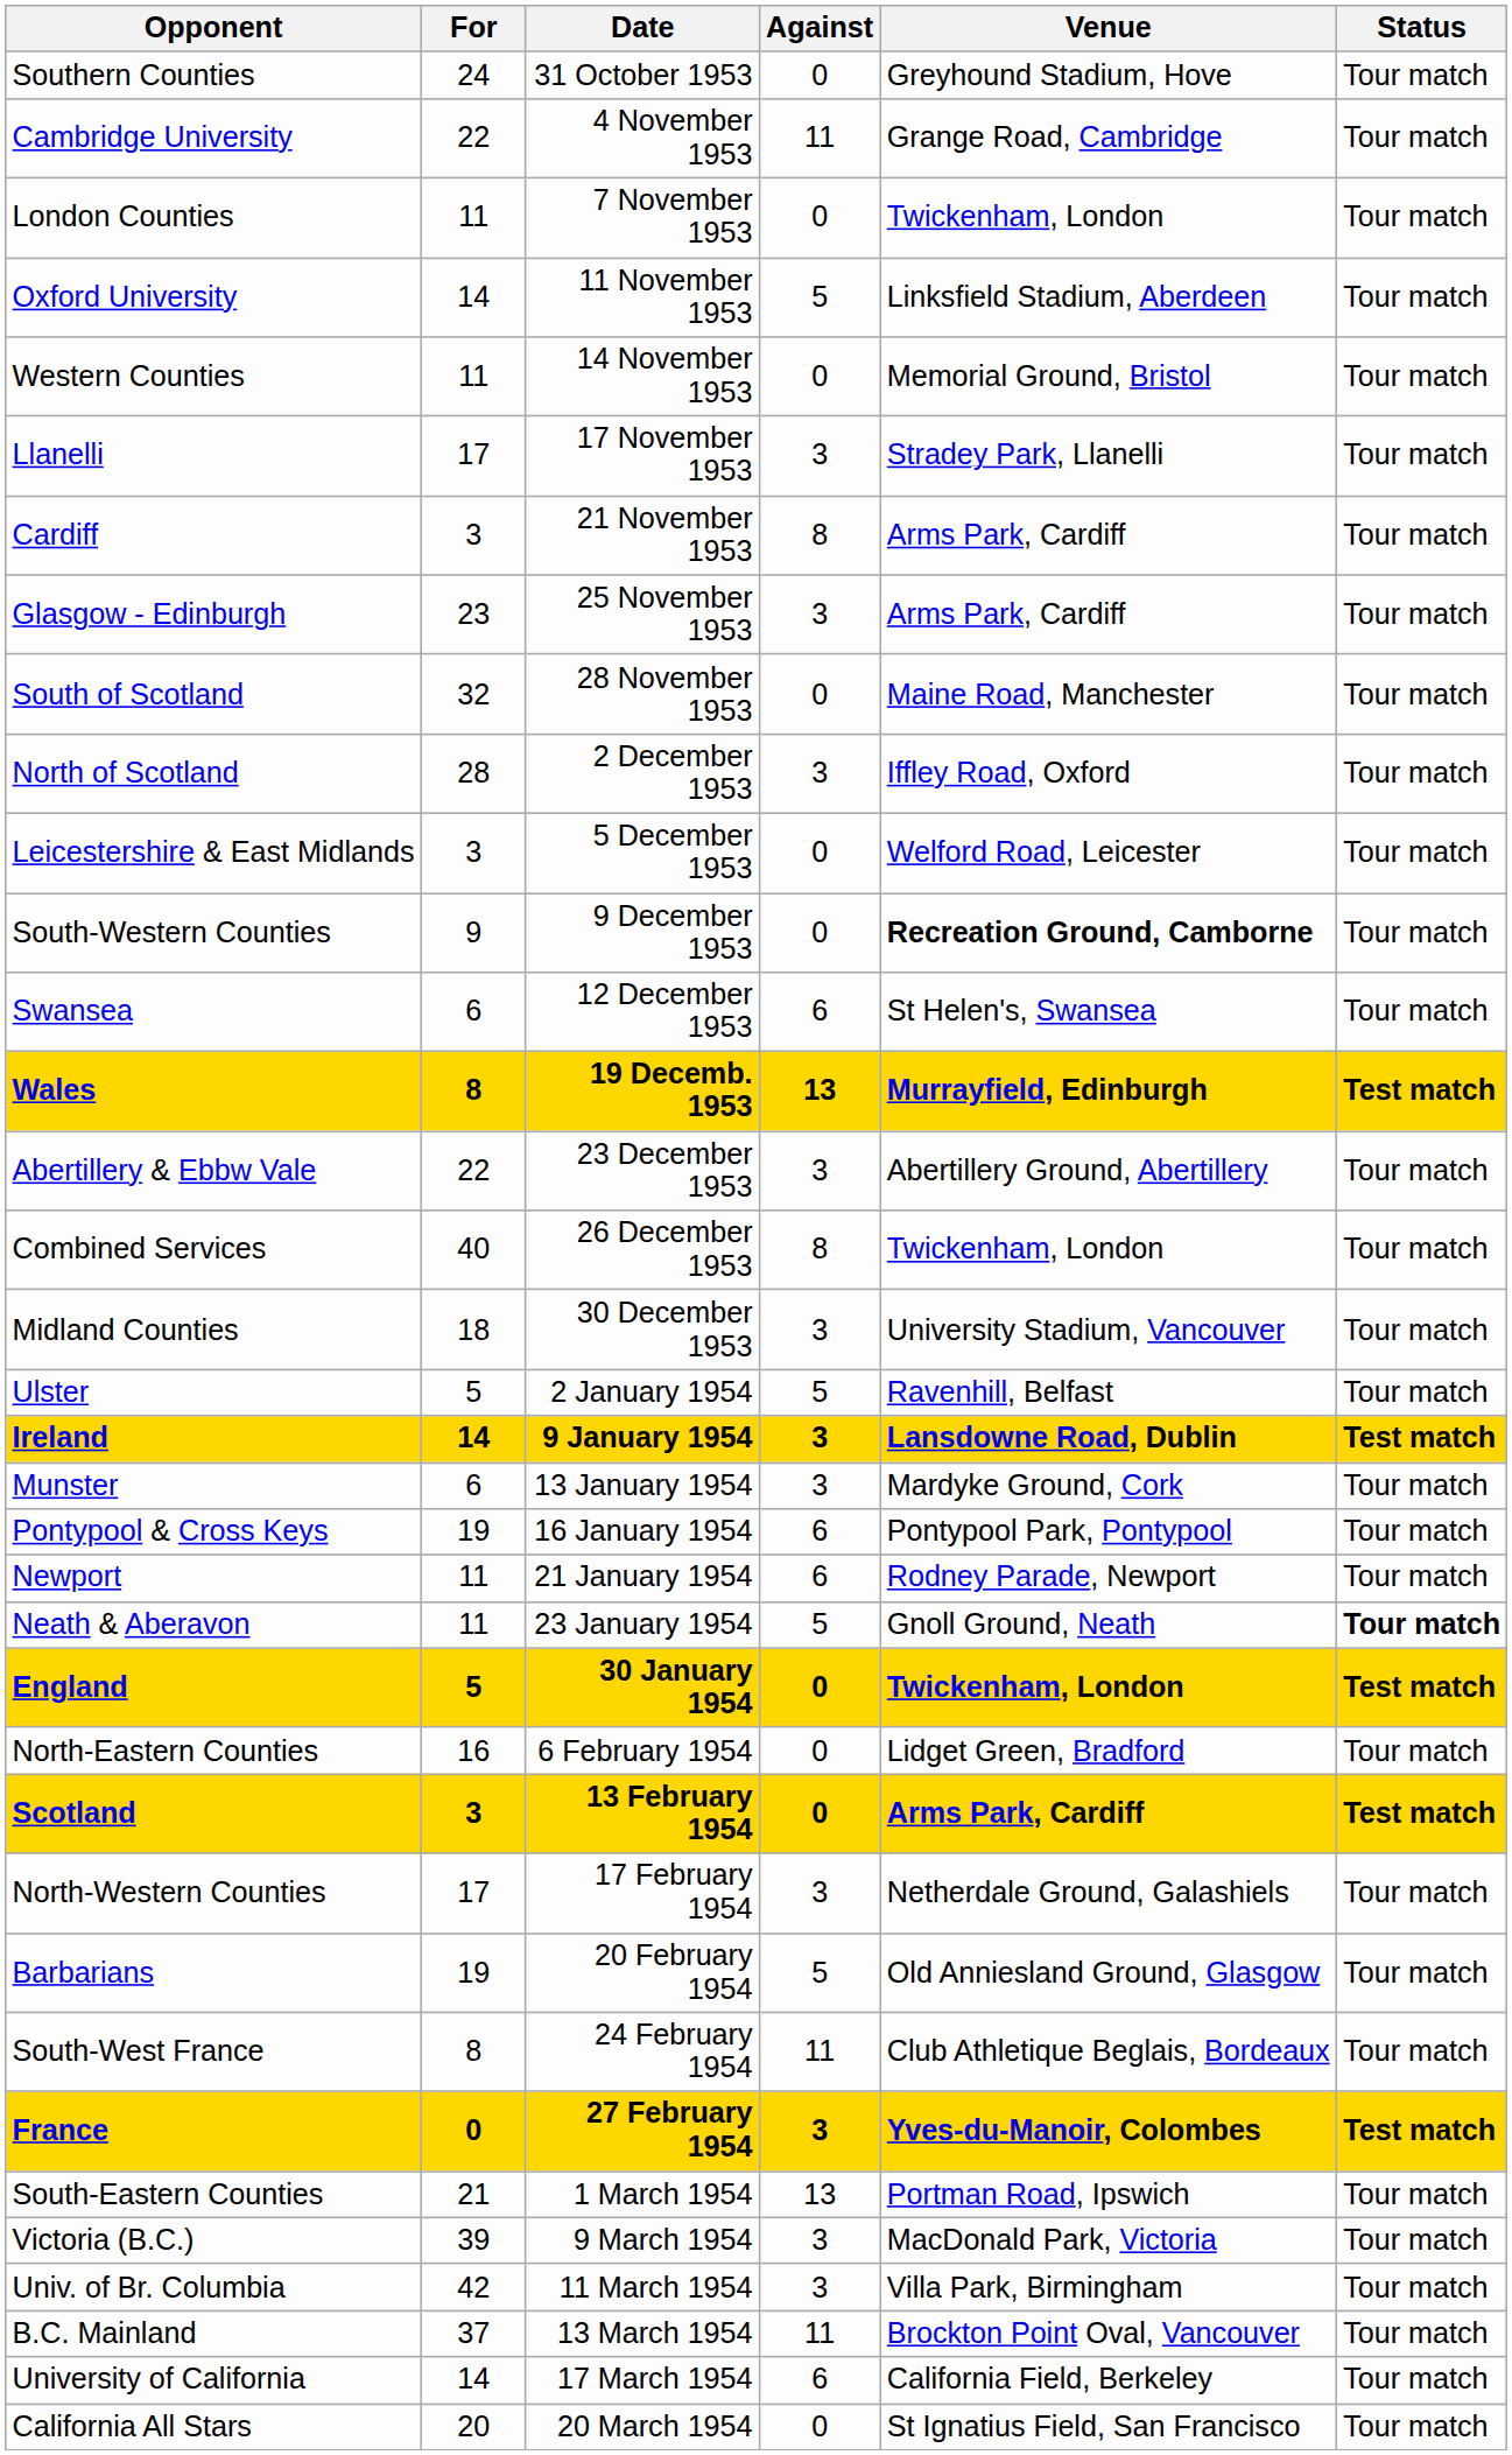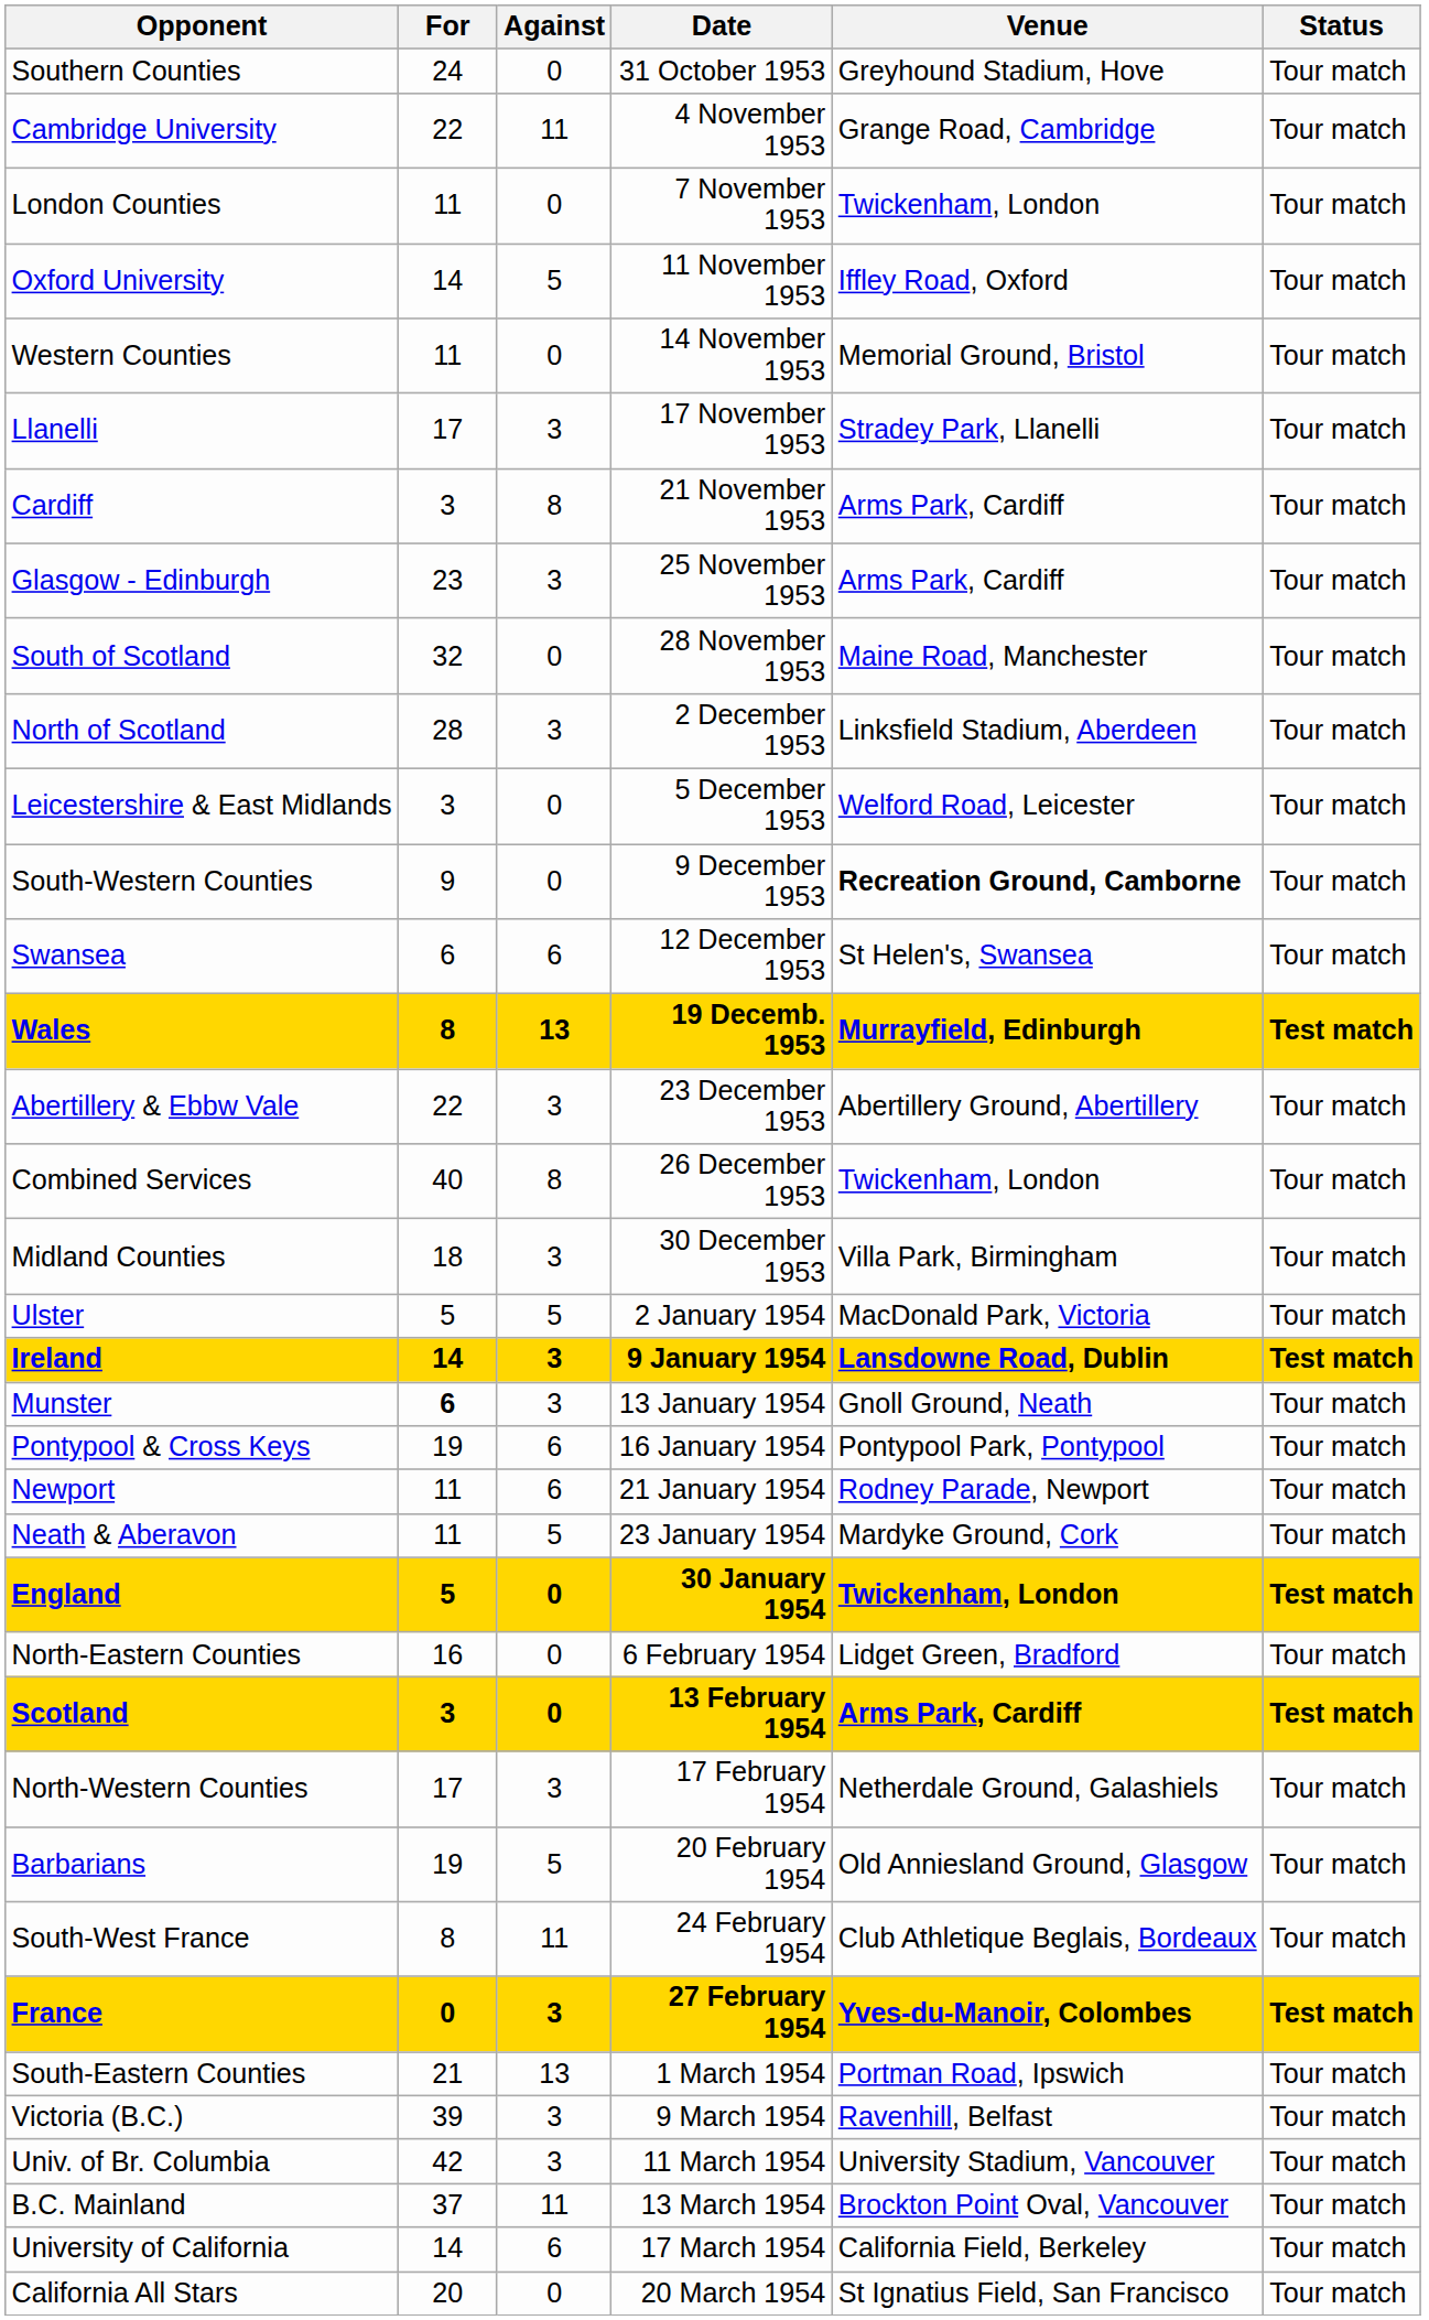 <table class=wikitable>
 <tr>
 <th>Opponent</th>
 <th>For</th>
+<th>Against</th>
 <th>Date</th>
-<th>Against</th>
 <th>Venue</th>
 <th>Status</th>
 </tr>
 <tr bgcolor=#fdfdfd>
 <td>Southern Counties</td>
 <td align=center width=50>24</td>
+<td align=center width=50>0</td>
 <td width=120 align=right>31 October 1953</td>
-<td align=center width=50>0</td>
 <td>Greyhound Stadium, Hove</td>
 <td>Tour match</td>
 </tr>
 <tr bgcolor=#fdfdfd>
 <td><a href='#'>Cambridge University</a></td>
 <td align=center width=50>22</td>
+<td align=center width=50>11</td>
 <td width=120 align=right>4 November 1953</td>
-<td align=center width=50>11</td>
 <td>Grange Road, <a href='#'>Cambridge</a></td>
 <td>Tour match</td>
 </tr>
 <tr bgcolor=#fdfdfd>
 <td>London Counties</td>
 <td align=center width=50>11</td>
+<td align=center width=50>0</td>
 <td width=120 align=right>7 November 1953</td>
-<td align=center width=50>0</td>
 <td><a href='#'>Twickenham</a>, London</td>
 <td>Tour match</td>
 </tr>
 <tr bgcolor=#fdfdfd>
 <td><a href='#'>Oxford University</a></td>
 <td align=center width=50>14</td>
+<td align=center width=50>5</td>
 <td width=120 align=right>11 November 1953</td>
-<td align=center width=50>5</td>
-<td>Linksfield Stadium, <a href='#'>Aberdeen</a></td>
+<td><a href='#'>Iffley Road</a>, Oxford</td>
 <td>Tour match</td>
 </tr>
 <tr bgcolor=#fdfdfd>
 <td>Western Counties</td>
 <td align=center width=50>11</td>
+<td align=center width=50>0</td>
 <td width=120 align=right>14 November 1953</td>
-<td align=center width=50>0</td>
 <td>Memorial Ground, <a href='#'>Bristol</a></td>
 <td>Tour match</td>
 </tr>
 <tr bgcolor=#fdfdfd>
 <td><a href='#'>Llanelli</a></td>
 <td align=center width=50>17</td>
+<td align=center width=50>3</td>
 <td width=120 align=right>17 November 1953</td>
-<td align=center width=50>3</td>
 <td><a href='#'>Stradey Park</a>, Llanelli</td>
 <td>Tour match</td>
 </tr>
 <tr bgcolor=#fdfdfd>
 <td><a href='#'>Cardiff</a></td>
 <td align=center width=50>3</td>
+<td align=center width=50>8</td>
 <td width=120 align=right>21 November 1953</td>
-<td align=center width=50>8</td>
 <td><a href='#'>Arms Park</a>, Cardiff</td>
 <td>Tour match</td>
 </tr>
 <tr bgcolor=#fdfdfd>
 <td><a href='#'>Glasgow - Edinburgh</a></td>
 <td align=center width=50>23</td>
+<td align=center width=50>3</td>
 <td width=120 align=right>25 November 1953</td>
-<td align=center width=50>3</td>
 <td><a href='#'>Arms Park</a>, Cardiff</td>
 <td>Tour match</td>
 </tr>
 <tr bgcolor=#fdfdfd>
 <td><a href='#'>South of Scotland</a></td>
 <td align=center width=50>32</td>
+<td align=center width=50>0</td>
 <td width=120 align=right>28 November 1953</td>
-<td align=center width=50>0</td>
 <td><a href='#'>Maine Road</a>, Manchester</td>
 <td>Tour match</td>
 </tr>
 <tr bgcolor=#fdfdfd>
 <td><a href='#'>North of Scotland</a></td>
 <td align=center width=50>28</td>
+<td align=center width=50>3</td>
 <td width=120 align=right>2 December 1953</td>
-<td align=center width=50>3</td>
-<td><a href='#'>Iffley Road</a>, Oxford</td>
+<td>Linksfield Stadium, <a href='#'>Aberdeen</a></td>
 <td>Tour match</td>
 </tr>
 <tr bgcolor=#fdfdfd>
 <td><a href='#'>Leicestershire</a> & East Midlands</td>
 <td align=center width=50>3</td>
+<td align=center width=50>0</td>
 <td width=120 align=right>5 December 1953</td>
-<td align=center width=50>0</td>
 <td><a href='#'>Welford Road</a>, Leicester</td>
 <td>Tour match</td>
 </tr>
 <tr bgcolor=#fdfdfd>
 <td>South-Western Counties</td>
 <td align=center width=50>9</td>
+<td align=center width=50>0</td>
 <td width=120 align=right>9 December 1953</td>
-<td align=center width=50>0</td>
 <td><strong>Recreation Ground, Camborne</strong></td>
 <td>Tour match</td>
 </tr>
 <tr bgcolor=#fdfdfd>
 <td><a href='#'>Swansea</a></td>
 <td align=center width=50>6</td>
+<td align=center width=50>6</td>
 <td width=120 align=right>12 December 1953</td>
-<td align=center width=50>6</td>
 <td>St Helen's, <a href='#'>Swansea</a></td>
 <td>Tour match</td>
 </tr>
 <tr bgcolor=gold>
 <td><strong><a href='#'>Wales</a></strong></td>
 <td align=center width=50><strong>8</strong></td>
+<td align=center width=50><strong>13</strong></td>
 <td width=120 align=right><strong>19 Decemb. 1953</strong></td>
-<td align=center width=50><strong>13</strong></td>
 <td><strong><a href='#'>Murrayfield</a>, Edinburgh</strong></td>
 <td><strong>Test match</strong></td>
 </tr>
 <tr bgcolor=#fdfdfd>
 <td><a href='#'>Abertillery</a> & <a href='#'>Ebbw Vale</a></td>
 <td align=center width=50>22</td>
+<td align=center width=50>3</td>
 <td width=120 align=right>23 December 1953</td>
-<td align=center width=50>3</td>
 <td>Abertillery Ground, <a href='#'>Abertillery</a></td>
 <td>Tour match</td>
 </tr>
 <tr bgcolor=#fdfdfd>
 <td>Combined Services</td>
 <td align=center width=50>40</td>
+<td align=center width=50>8</td>
 <td width=120 align=right>26 December 1953</td>
-<td align=center width=50>8</td>
 <td><a href='#'>Twickenham</a>, London</td>
 <td>Tour match</td>
 </tr>
 <tr bgcolor=#fdfdfd>
 <td>Midland Counties</td>
 <td align=center width=50>18</td>
+<td align=center width=50>3</td>
 <td width=120 align=right>30 December 1953</td>
-<td align=center width=50>3</td>
-<td>University Stadium, <a href='#'>Vancouver</a></td>
+<td>Villa Park, Birmingham</td>
 <td>Tour match</td>
 </tr>
 <tr bgcolor=#fdfdfd>
 <td><a href='#'>Ulster</a></td>
 <td align=center width=50>5</td>
+<td align=center width=50>5</td>
 <td width=120 align=right>2 January 1954</td>
-<td align=center width=50>5</td>
-<td><a href='#'>Ravenhill</a>, Belfast</td>
+<td>MacDonald Park, <a href='#'>Victoria</a></td>
 <td>Tour match</td>
 </tr>
 <tr bgcolor=gold>
 <td><strong><a href='#'>Ireland</a></strong></td>
 <td align=center width=50><strong>14</strong></td>
+<td align=center width=50><strong>3</strong></td>
 <td width=120 align=right><strong>9 January 1954</strong></td>
-<td align=center width=50><strong>3</strong></td>
 <td><strong><a href='#'>Lansdowne Road</a>, Dublin</strong></td>
 <td><strong>Test match</strong></td>
 </tr>
 <tr bgcolor=#fdfdfd>
 <td><a href='#'>Munster</a></td>
-<td align=center width=50>6</td>
+<td align=center width=50><strong>6</strong></td>
+<td align=center width=50>3</td>
 <td width=120 align=right>13 January 1954</td>
-<td align=center width=50>3</td>
-<td>Mardyke Ground, <a href='#'>Cork</a></td>
+<td>Gnoll Ground, <a href='#'>Neath</a></td>
 <td>Tour match</td>
 </tr>
 <tr bgcolor=#fdfdfd>
 <td><a href='#'>Pontypool</a> & <a href='#'>Cross Keys</a></td>
 <td align=center width=50>19</td>
+<td align=center width=50>6</td>
 <td width=120 align=right>16 January 1954</td>
-<td align=center width=50>6</td>
 <td>Pontypool Park, <a href='#'>Pontypool</a></td>
 <td>Tour match</td>
 </tr>
 <tr bgcolor=#fdfdfd>
 <td><a href='#'>Newport</a></td>
 <td align=center width=50>11</td>
+<td align=center width=50>6</td>
 <td width=120 align=right>21 January 1954</td>
-<td align=center width=50>6</td>
 <td><a href='#'>Rodney Parade</a>, Newport</td>
 <td>Tour match</td>
 </tr>
 <tr bgcolor=#fdfdfd>
 <td><a href='#'>Neath</a> & <a href='#'>Aberavon</a></td>
 <td align=center width=50>11</td>
+<td align=center width=50>5</td>
 <td width=120 align=right>23 January 1954</td>
-<td align=center width=50>5</td>
-<td>Gnoll Ground, <a href='#'>Neath</a></td>
-<td><strong>Tour match</strong></td>
+<td>Mardyke Ground, <a href='#'>Cork</a></td>
+<td>Tour match</td>
 </tr>
 <tr bgcolor=gold>
 <td><strong><a href='#'>England</a></strong></td>
 <td align=center width=50><strong>5</strong></td>
+<td align=center width=50><strong>0</strong></td>
 <td width=120 align=right><strong>30 January 1954</strong></td>
-<td align=center width=50><strong>0</strong></td>
 <td><strong><a href='#'>Twickenham</a>, London</strong></td>
 <td><strong>Test match</strong></td>
 </tr>
 <tr bgcolor=#fdfdfd>
 <td>North-Eastern Counties</td>
 <td align=center width=50>16</td>
+<td align=center width=50>0</td>
 <td width=120 align=right>6 February 1954</td>
-<td align=center width=50>0</td>
 <td>Lidget Green, <a href='#'>Bradford</a></td>
 <td>Tour match</td>
 </tr>
 <tr bgcolor=gold>
 <td><strong><a href='#'>Scotland</a></strong></td>
 <td align=center width=50><strong>3</strong></td>
+<td align=center width=50><strong>0</strong></td>
 <td width=120 align=right><strong>13 February 1954</strong></td>
-<td align=center width=50><strong>0</strong></td>
 <td><strong><a href='#'>Arms Park</a>, Cardiff</strong></td>
 <td><strong>Test match</strong></td>
 </tr>
 <tr bgcolor=#fdfdfd>
 <td>North-Western Counties</td>
 <td align=center width=50>17</td>
+<td align=center width=50>3</td>
 <td width=120 align=right>17 February 1954</td>
-<td align=center width=50>3</td>
 <td>Netherdale Ground, Galashiels</td>
 <td>Tour match</td>
 </tr>
 <tr bgcolor=#fdfdfd>
 <td><a href='#'>Barbarians</a></td>
 <td align=center width=50>19</td>
+<td align=center width=50>5</td>
 <td width=120 align=right>20 February 1954</td>
-<td align=center width=50>5</td>
 <td>Old Anniesland Ground, <a href='#'>Glasgow</a></td>
 <td>Tour match</td>
 </tr>
 <tr bgcolor=#fdfdfd>
 <td>South-West France</td>
 <td align=center width=50>8</td>
+<td align=center width=50>11</td>
 <td width=120 align=right>24 February 1954</td>
-<td align=center width=50>11</td>
 <td>Club Athletique Beglais, <a href='#'>Bordeaux</a></td>
 <td>Tour match</td>
 </tr>
 <tr bgcolor=gold>
 <td><strong><a href='#'>France</a></strong></td>
 <td align=center width=50><strong>0</strong></td>
+<td align=center width=50><strong>3</strong></td>
 <td width=120 align=right><strong>27 February 1954</strong></td>
-<td align=center width=50><strong>3</strong></td>
 <td><strong><a href='#'>Yves-du-Manoir</a>, Colombes</strong></td>
 <td><strong>Test match</strong></td>
 </tr>
 <tr bgcolor=#fdfdfd>
 <td>South-Eastern Counties</td>
 <td align=center width=50>21</td>
+<td align=center width=50>13</td>
 <td width=120 align=right>1 March 1954</td>
-<td align=center width=50>13</td>
 <td><a href='#'>Portman Road</a>, Ipswich</td>
 <td>Tour match</td>
 </tr>
 <tr bgcolor=#fdfdfd>
 <td>Victoria (B.C.)</td>
 <td align=center width=50>39</td>
+<td align=center width=50>3</td>
 <td width=120 align=right>9 March 1954</td>
-<td align=center width=50>3</td>
-<td>MacDonald Park, <a href='#'>Victoria</a></td>
+<td><a href='#'>Ravenhill</a>, Belfast</td>
 <td>Tour match</td>
 </tr>
 <tr bgcolor=#fdfdfd>
 <td>Univ. of Br. Columbia</td>
 <td align=center width=50>42</td>
+<td align=center width=50>3</td>
 <td width=120 align=right>11 March 1954</td>
-<td align=center width=50>3</td>
-<td>Villa Park, Birmingham</td>
+<td>University Stadium, <a href='#'>Vancouver</a></td>
 <td>Tour match</td>
 </tr>
 <tr bgcolor=#fdfdfd>
 <td>B.C. Mainland</td>
 <td align=center width=50>37</td>
+<td align=center width=50>11</td>
 <td width=120 align=right>13 March 1954</td>
-<td align=center width=50>11</td>
 <td><a href='#'>Brockton Point</a> Oval, <a href='#'>Vancouver</a></td>
 <td>Tour match</td>
 </tr>
 <tr bgcolor=#fdfdfd>
 <td>University of California</td>
 <td align=center width=50>14</td>
+<td align=center width=50>6</td>
 <td width=120 align=right>17 March 1954</td>
-<td align=center width=50>6</td>
 <td>California Field, Berkeley</td>
 <td>Tour match</td>
 </tr>
 <tr bgcolor=#fdfdfd>
 <td>California All Stars</td>
 <td align=center width=50>20</td>
+<td align=center width=50>0</td>
 <td width=120 align=right>20 March 1954</td>
-<td align=center width=50>0</td>
 <td>St Ignatius Field, San Francisco</td>
 <td>Tour match</td>
 </tr>
 </table>
